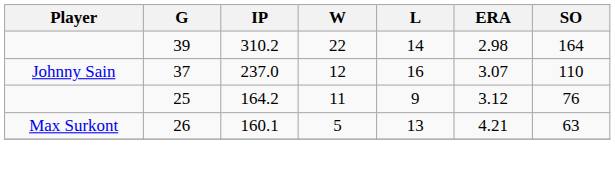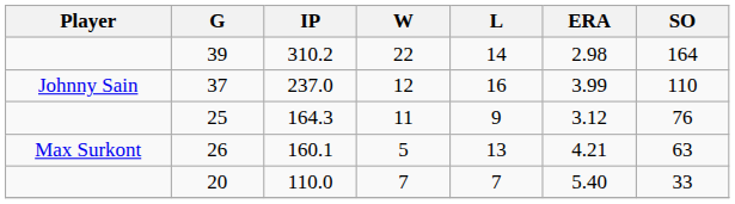 <table class="wikitable sortable">
 <tr>
 <th bgcolor="#DDDDFF" width="16%">Player</th>
 <th bgcolor="#DDDDFF" width="9%">G</th>
 <th bgcolor="#DDDDFF" width="9%">IP</th>
 <th bgcolor="#DDDDFF" width="9%">W</th>
 <th bgcolor="#DDDDFF" width="9%">L</th>
 <th bgcolor="#DDDDFF" width="9%">ERA</th>
 <th bgcolor="#DDDDFF" width="9%">SO</th>
 </tr>
 <tr align="center">
 <td></td>
 <td>39</td>
 <td>310.2</td>
 <td>22</td>
 <td>14</td>
 <td>2.98</td>
 <td>164</td>
 </tr>
 <tr align="center">
 <td><a href='#'>Johnny Sain</a></td>
 <td>37</td>
 <td>237.0</td>
 <td>12</td>
 <td>16</td>
-<td>3.07</td>
+<td>3.99</td>
 <td>110</td>
 </tr>
 <tr align="center">
 <td></td>
 <td>25</td>
-<td>164.2</td>
+<td>164.3</td>
 <td>11</td>
 <td>9</td>
 <td>3.12</td>
 <td>76</td>
 </tr>
 <tr align="center">
 <td><a href='#'>Max Surkont</a></td>
 <td>26</td>
 <td>160.1</td>
 <td>5</td>
 <td>13</td>
 <td>4.21</td>
 <td>63</td>
 </tr>
 <tr align="center">
+<td></td>
+<td>20</td>
+<td>110.0</td>
+<td>7</td>
+<td>7</td>
+<td>5.40</td>
+<td>33</td>
+</tr>
+<tr align="center">
 </tr>
 </table>
